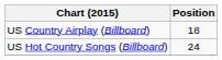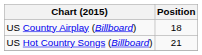 <table class="wikitable sortable">
 <tr>
 <th scope="col">Chart (2015)</th>
 <th scope="col">Position</th>
 </tr>
 <tr>
 <td>US <a href='#'>Country Airplay</a> (<em><a href='#'>Billboard</a></em>)</td>
 <td align="center">18</td>
 </tr>
 <tr>
 <td>US <a href='#'>Hot Country Songs</a> (<em><a href='#'>Billboard</a></em>)</td>
-<td align="center">24</td>
+<td align="center">21</td>
 </tr>
 <tr>
 </tr>
 </table>
